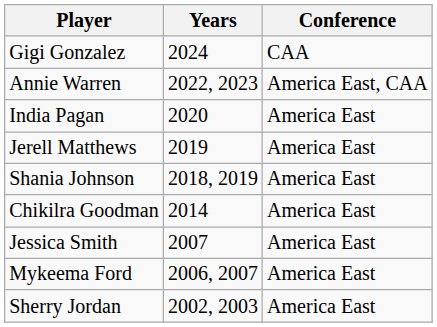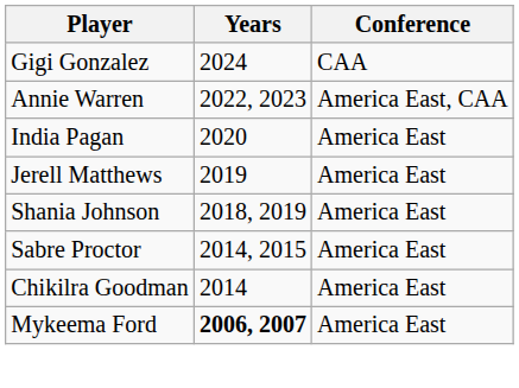 <table class="wikitable outercollapse">
 <tr>
 <th>Player</th>
 <th>Years</th>
 <th>Conference</th>
 </tr>
 <tr>
 <td>Gigi Gonzalez</td>
 <td>2024</td>
 <td>CAA</td>
 </tr>
 <tr>
 <td>Annie Warren</td>
 <td>2022, 2023</td>
 <td>America East, CAA</td>
 </tr>
 <tr>
 <td>India Pagan</td>
 <td>2020</td>
 <td>America East</td>
 </tr>
 <tr>
 <td>Jerell Matthews</td>
 <td>2019</td>
 <td>America East</td>
 </tr>
 <tr>
 <td>Shania Johnson</td>
 <td>2018, 2019</td>
 <td>America East</td>
 </tr>
 <tr>
+<td>Sabre Proctor</td>
+<td>2014, 2015</td>
+<td>America East</td>
+</tr>
+<tr>
 <td>Chikilra Goodman</td>
 <td>2014</td>
 <td>America East</td>
 </tr>
 <tr>
-<td>Jessica Smith</td>
-<td>2007</td>
-<td>America East</td>
-</tr>
-<tr>
 <td>Mykeema Ford</td>
-<td>2006, 2007</td>
-<td>America East</td>
-</tr>
-<tr>
-<td>Sherry Jordan</td>
-<td>2002, 2003</td>
+<td><strong>2006, 2007</strong></td>
 <td>America East</td>
 </tr>
 </table>
